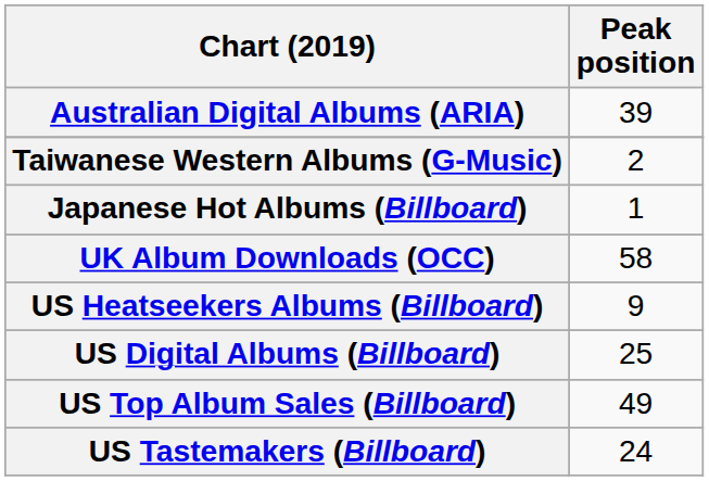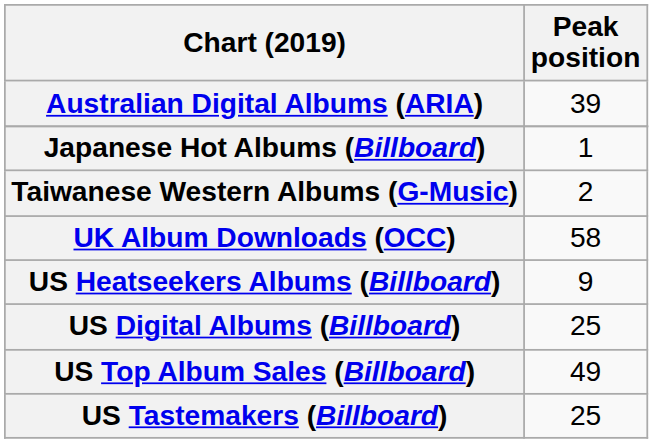 <table class="wikitable sortable plainrowheaders" style="text-align:center">
 <tr>
 <th scope="col">Chart (2019)</th>
 <th scope="col">Peak<br>position</th>
 </tr>
 <tr>
 <th scope="row"><a href='#'>Australian Digital Albums</a> (<a href='#'>ARIA</a>)</th>
 <td>39</td>
 </tr>
 <tr>
 </tr>
 <tr>
 </tr>
 <tr>
+<th scope="row">Japanese Hot Albums (<em><a href='#'>Billboard</a></em>)</th>
+<td>1</td>
+</tr>
+<tr>
 <th scope="row">Taiwanese Western Albums (<a href='#'>G-Music</a>)</th>
 <td>2</td>
-</tr>
-<tr>
-<th scope="row">Japanese Hot Albums (<em><a href='#'>Billboard</a></em>)</th>
-<td>1</td>
 </tr>
 <tr>
 <th scope="row"><a href='#'>UK Album Downloads</a> (<a href='#'>OCC</a>)</th>
 <td>58</td>
 </tr>
 <tr>
 <th scope="row">US <a href='#'>Heatseekers Albums</a> (<em><a href='#'>Billboard</a></em>)</th>
 <td>9</td>
 </tr>
 <tr>
 <th scope="row">US <a href='#'>Digital Albums</a> (<em><a href='#'>Billboard</a></em>)</th>
 <td>25</td>
 </tr>
 <tr>
 <th scope="row">US <a href='#'>Top Album Sales</a> (<em><a href='#'>Billboard</a></em>)</th>
 <td>49</td>
 </tr>
 <tr>
 <th scope="row">US <a href='#'>Tastemakers</a> (<em><a href='#'>Billboard</a></em>)</th>
-<td>24</td>
+<td>25</td>
 </tr>
 </table>
